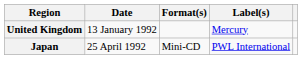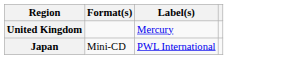 <table class="wikitable plainrowheaders">
 <tr>
 <th scope="col">Region</th>
-<th scope="col">Date</th>
 <th scope="col">Format(s)</th>
 <th scope="col">Label(s)</th>
 <th scope="col"></th>
 </tr>
 <tr>
 <th scope="row">United Kingdom</th>
-<td>13 January 1992</td>
 <td></td>
 <td><a href='#'>Mercury</a></td>
 <td></td>
 </tr>
 <tr>
 <th scope="row">Japan</th>
-<td>25 April 1992</td>
 <td>Mini-CD</td>
 <td><a href='#'>PWL International</a></td>
 <td></td>
 </tr>
 </table>
